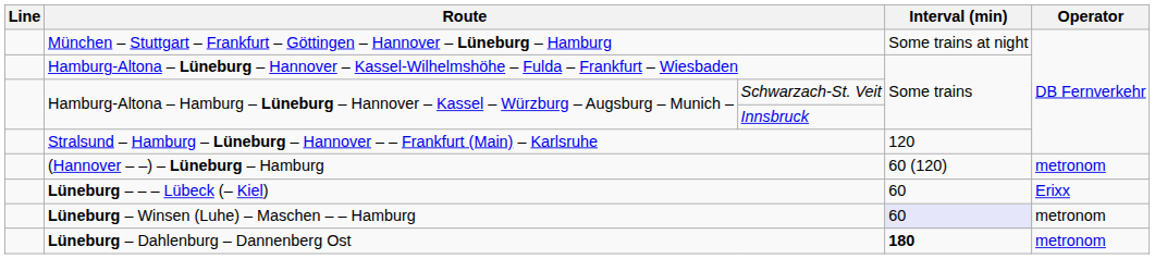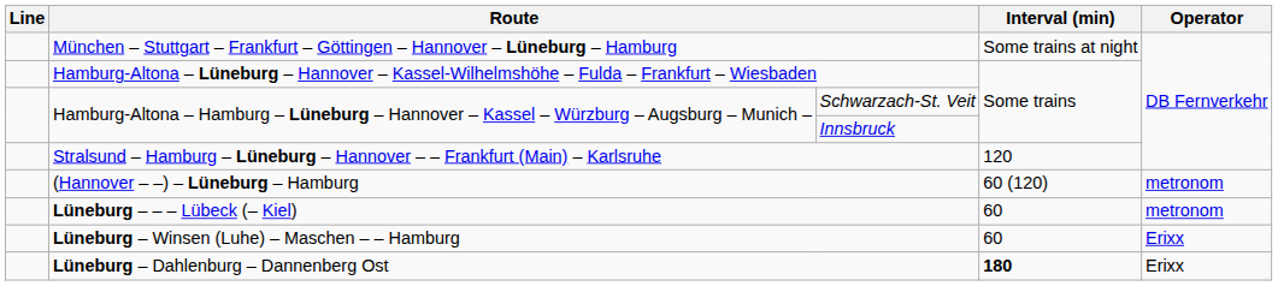 <table class="wikitable">
 <tr>
 <th>Line</th>
 <th colspan=2>Route</th>
 <th>Interval (min)</th>
 <th>Operator</th>
 </tr>
 <tr>
 <td align"center"></td>
 <td colspan=2><a href='#'>München</a> – <a href='#'>Stuttgart</a> – <a href='#'>Frankfurt</a> – <a href='#'>Göttingen</a> – <a href='#'>Hannover</a> – <strong>Lüneburg</strong> – <a href='#'>Hamburg</a></td>
 <td>Some trains at night</td>
 <td rowspan=5><a href='#'>DB Fernverkehr</a></td>
 </tr>
 <tr>
 <td align="center"></td>
 <td colspan=2><a href='#'>Hamburg-Altona</a> – <strong>Lüneburg</strong> – <a href='#'>Hannover</a> – <a href='#'>Kassel-Wilhelmshöhe</a> – <a href='#'>Fulda</a> – <a href='#'>Frankfurt</a> – <a href='#'>Wiesbaden</a></td>
 <td rowspan=3>Some trains</td>
 </tr>
 <tr>
 <td rowspan=2></td>
 <td rowspan=2>Hamburg-Altona – Hamburg – <strong>Lüneburg</strong> – Hannover – <a href='#'>Kassel</a> – <a href='#'>Würzburg</a> –  Augsburg – Munich –</td>
 <td><em>Schwarzach-St. Veit</em></td>
 </tr>
 <tr>
 <td><em><a href='#'>Innsbruck</a></em></td>
 </tr>
 <tr>
 <td align="center"></td>
 <td colspan=2><a href='#'>Stralsund</a> – <a href='#'>Hamburg</a> – <strong>Lüneburg</strong> – <a href='#'>Hannover</a> –  – <a href='#'>Frankfurt (Main)</a> – <a href='#'>Karlsruhe</a></td>
 <td>120</td>
 </tr>
 <tr>
 <td align="center"></td>
 <td colspan=2>(<a href='#'>Hannover</a> –  –) – <strong>Lüneburg</strong> – Hamburg</td>
 <td>60 (120)</td>
 <td><a href='#'>metronom</a></td>
 </tr>
 <tr>
 <td align="center"></td>
 <td colspan=2><strong>Lüneburg</strong> –  –  – <a href='#'>Lübeck</a> (– <a href='#'>Kiel</a>)</td>
 <td>60</td>
-<td><a href='#'>Erixx</a></td>
+<td><a href='#'>metronom</a></td>
 </tr>
 <tr>
 <td align="center"></td>
 <td colspan=2><strong>Lüneburg</strong> – Winsen (Luhe) – Maschen –  – Hamburg</td>
-<td style="background: lavender;">60</td>
-<td>metronom</td>
+<td>60</td>
+<td><a href='#'>Erixx</a></td>
 </tr>
 <tr>
 <td align="center"></td>
 <td colspan=2><strong>Lüneburg</strong> – Dahlenburg – Dannenberg Ost</td>
 <td><strong>180</strong></td>
-<td><a href='#'>metronom</a></td>
+<td>Erixx</td>
 </tr>
 </table>
